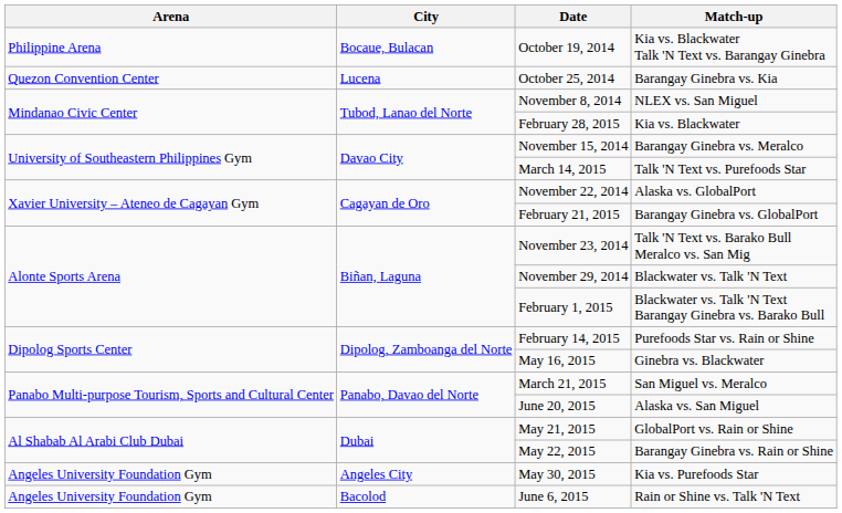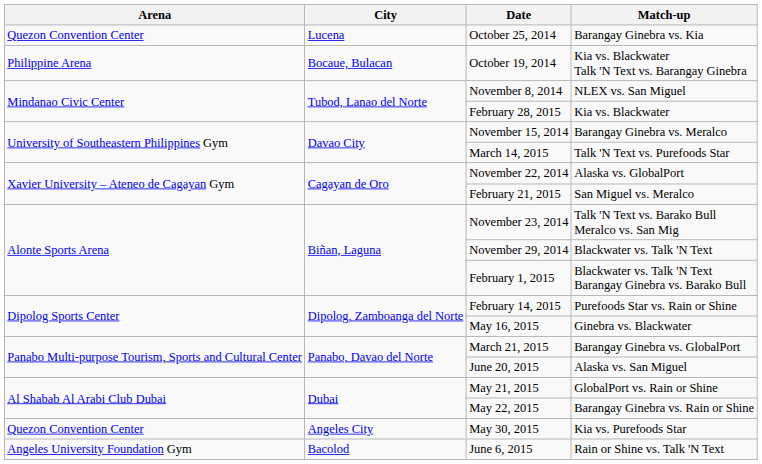 <table class="wikitable sortable" style="font-size:95%">
 <tr>
 <th>Arena</th>
 <th>City</th>
 <th>Date</th>
 <th>Match-up</th>
 </tr>
 <tr>
+<td><a href='#'>Quezon Convention Center</a></td>
+<td><a href='#'>Lucena</a></td>
+<td>October 25, 2014</td>
+<td>Barangay Ginebra vs. Kia</td>
+</tr>
+<tr>
 <td><a href='#'>Philippine Arena</a></td>
 <td><a href='#'>Bocaue, Bulacan</a></td>
 <td>October 19, 2014</td>
 <td>Kia vs. Blackwater<br>Talk 'N Text vs. Barangay Ginebra</td>
-</tr>
-<tr>
-<td><a href='#'>Quezon Convention Center</a></td>
-<td><a href='#'>Lucena</a></td>
-<td>October 25, 2014</td>
-<td>Barangay Ginebra vs. Kia</td>
 </tr>
 <tr>
 <td rowspan=2><a href='#'>Mindanao Civic Center</a></td>
 <td rowspan=2><a href='#'>Tubod, Lanao del Norte</a></td>
 <td>November 8, 2014</td>
 <td>NLEX vs. San Miguel</td>
 </tr>
 <tr>
 <td>February 28, 2015</td>
 <td>Kia vs. Blackwater</td>
 </tr>
 <tr>
 <td rowspan=2><a href='#'>University of Southeastern Philippines</a> Gym</td>
 <td rowspan=2><a href='#'>Davao City</a></td>
 <td>November 15, 2014</td>
 <td>Barangay Ginebra vs. Meralco</td>
 </tr>
 <tr>
 <td>March 14, 2015</td>
 <td>Talk 'N Text vs. Purefoods Star</td>
 </tr>
 <tr>
 <td rowspan=2><a href='#'>Xavier University – Ateneo de Cagayan</a> Gym</td>
 <td rowspan=2><a href='#'>Cagayan de Oro</a></td>
 <td>November 22, 2014</td>
 <td>Alaska vs. GlobalPort</td>
 </tr>
 <tr>
 <td>February 21, 2015</td>
-<td>Barangay Ginebra vs. GlobalPort</td>
+<td>San Miguel vs. Meralco</td>
 </tr>
 <tr>
 <td rowspan=3><a href='#'>Alonte Sports Arena</a></td>
 <td rowspan=3><a href='#'>Biñan, Laguna</a></td>
 <td>November 23, 2014</td>
 <td>Talk 'N Text vs. Barako Bull<br>Meralco vs. San Mig</td>
 </tr>
 <tr>
 <td>November 29, 2014</td>
 <td>Blackwater vs. Talk 'N Text</td>
 </tr>
 <tr>
 <td>February 1, 2015</td>
 <td>Blackwater vs. Talk 'N Text<br>Barangay Ginebra vs. Barako Bull</td>
 </tr>
 <tr>
 <td rowspan=2><a href='#'>Dipolog Sports Center</a></td>
 <td rowspan=2><a href='#'>Dipolog, Zamboanga del Norte</a></td>
 <td>February 14, 2015</td>
 <td>Purefoods Star vs. Rain or Shine</td>
 </tr>
 <tr>
 <td>May 16, 2015</td>
 <td>Ginebra vs. Blackwater</td>
 </tr>
 <tr>
 <td rowspan=2><a href='#'>Panabo Multi-purpose Tourism, Sports and Cultural Center</a></td>
 <td rowspan=2><a href='#'>Panabo, Davao del Norte</a></td>
 <td>March 21, 2015</td>
-<td>San Miguel vs. Meralco</td>
+<td>Barangay Ginebra vs. GlobalPort</td>
 </tr>
 <tr>
 <td>June 20, 2015</td>
 <td>Alaska vs. San Miguel</td>
 </tr>
 <tr>
 <td rowspan=2><a href='#'>Al Shabab Al Arabi Club Dubai</a></td>
 <td rowspan=2><a href='#'>Dubai</a></td>
 <td>May 21, 2015</td>
 <td>GlobalPort vs. Rain or Shine</td>
 </tr>
 <tr>
 <td>May 22, 2015</td>
 <td>Barangay Ginebra vs. Rain or Shine</td>
 </tr>
 <tr>
-<td><a href='#'>Angeles University Foundation</a> Gym</td>
+<td><a href='#'>Quezon Convention Center</a></td>
 <td><a href='#'>Angeles City</a></td>
 <td>May 30, 2015</td>
 <td>Kia vs. Purefoods Star</td>
 </tr>
 <tr>
 <td><a href='#'>Angeles University Foundation</a> Gym</td>
 <td><a href='#'>Bacolod</a></td>
 <td>June 6, 2015</td>
 <td>Rain or Shine vs. Talk 'N Text</td>
 </tr>
 </table>
